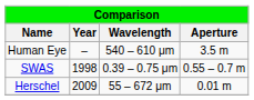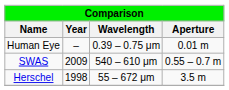 <table class=wikitable style="text-align:center; font-size:11px; float:right; margin:2px">
 <tr bgcolor= style="font-size: smaller;">
 <td colspan="8" style="text-align:center;"><strong>Comparison</strong></td>
 </tr>
 <tr>
 <th>Name</th>
 <th>Year</th>
 <th>Wavelength</th>
 <th>Aperture</th>
 </tr>
 <tr>
 <td>Human Eye</td>
 <td>–</td>
-<td>540 – 610 μm</td>
-<td>3.5 m</td>
+<td>0.39 – 0.75 μm</td>
+<td>0.01 m</td>
 </tr>
 <tr>
 <td><a href='#'>SWAS</a></td>
-<td>1998</td>
-<td>0.39 – 0.75 μm</td>
+<td>2009</td>
+<td>540 – 610 μm</td>
 <td>0.55 – 0.7 m</td>
 </tr>
 <tr>
 <td><a href='#'>Herschel</a></td>
-<td>2009</td>
+<td>1998</td>
 <td>55 – 672 μm</td>
-<td>0.01 m</td>
+<td>3.5 m</td>
 </tr>
 <tr>
 </tr>
 </table>
